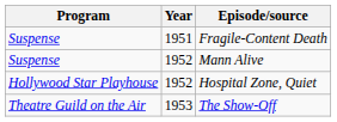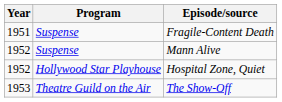 <table class="wikitable">
 <tr>
+<th>Year</th>
 <th>Program</th>
-<th>Year</th>
 <th>Episode/source</th>
 </tr>
 <tr>
+<td>1951</td>
 <td><em><a href='#'>Suspense</a></em></td>
-<td>1951</td>
 <td><em>Fragile-Content Death</em></td>
 </tr>
 <tr>
+<td>1952</td>
 <td><em><a href='#'>Suspense</a></em></td>
-<td>1952</td>
 <td><em>Mann Alive</em></td>
 </tr>
 <tr>
+<td>1952</td>
 <td><em><a href='#'>Hollywood Star Playhouse</a></em></td>
-<td>1952</td>
 <td><em>Hospital Zone, Quiet</em></td>
 </tr>
 <tr>
+<td>1953</td>
 <td><em><a href='#'>Theatre Guild on the Air</a></em></td>
-<td>1953</td>
 <td><em><a href='#'>The Show-Off</a></em></td>
 </tr>
 </table>
